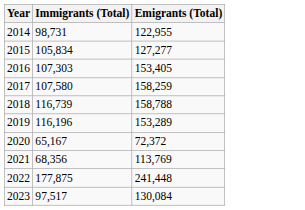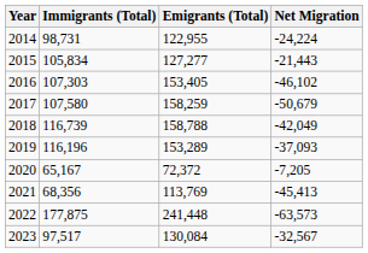 <table class="wikitable sortable">
 <tr>
 <th>Year</th>
 <th>Immigrants (Total)</th>
 <th>Emigrants (Total)</th>
+<th>Net Migration</th>
 </tr>
 <tr>
 <td>2014</td>
 <td>98,731</td>
 <td>122,955</td>
+<td>-24,224</td>
 </tr>
 <tr>
 <td>2015</td>
 <td>105,834</td>
 <td>127,277</td>
+<td>-21,443</td>
 </tr>
 <tr>
 <td>2016</td>
 <td>107,303</td>
 <td>153,405</td>
+<td>-46,102</td>
 </tr>
 <tr>
 <td>2017</td>
 <td>107,580</td>
 <td>158,259</td>
+<td>-50,679</td>
 </tr>
 <tr>
 <td>2018</td>
 <td>116,739</td>
 <td>158,788</td>
+<td>-42,049</td>
 </tr>
 <tr>
 <td>2019</td>
 <td>116,196</td>
 <td>153,289</td>
+<td>-37,093</td>
 </tr>
 <tr>
 <td>2020</td>
 <td>65,167</td>
 <td>72,372</td>
+<td>-7,205</td>
 </tr>
 <tr>
 <td>2021</td>
 <td>68,356</td>
 <td>113,769</td>
+<td>-45,413</td>
 </tr>
 <tr>
 <td>2022</td>
 <td>177,875</td>
 <td>241,448</td>
+<td>-63,573</td>
 </tr>
 <tr>
 <td>2023</td>
 <td>97,517</td>
 <td>130,084</td>
+<td>-32,567</td>
 </tr>
 </table>
